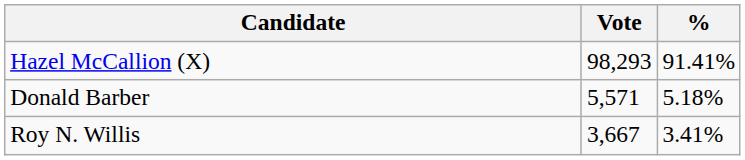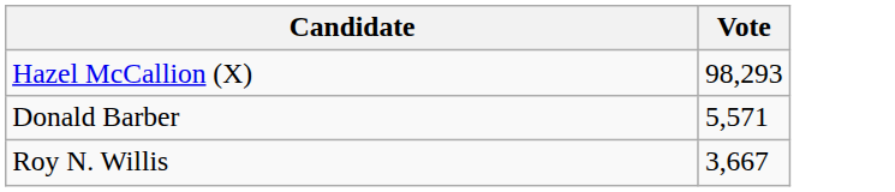 <table class="wikitable">
 <tr>
 <th bgcolor="#DDDDFF" width="385px">Candidate</th>
 <th bgcolor="#DDDDFF">Vote</th>
-<th bgcolor="#DDDDFF">%</th>
 </tr>
 <tr>
 <td><a href='#'>Hazel McCallion</a> (X)</td>
 <td>98,293</td>
-<td>91.41%</td>
 </tr>
 <tr>
 <td>Donald Barber</td>
 <td>5,571</td>
-<td>5.18%</td>
 </tr>
 <tr>
 <td>Roy N. Willis</td>
 <td>3,667</td>
-<td>3.41%</td>
 </tr>
 </table>
